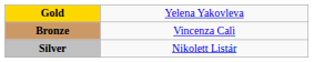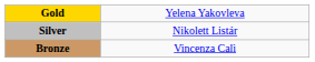 <table class="wikitable" style="text-align:center; " width="35%">
 <tr>
 <td bgcolor="gold"><strong>Gold</strong></td>
 <td><a href='#'>Yelena Yakovleva</a><br>  <small><em></em></small></td>
 </tr>
 <tr>
+<td bgcolor="silver"><strong>Silver</strong></td>
+<td><a href='#'>Nikolett Listár</a><br>  <small><em></em></small></td>
+</tr>
+<tr>
 <td bgcolor="CC9966"><strong>Bronze</strong></td>
 <td><a href='#'>Vincenza Calì</a><br>  <small><em></em></small></td>
 </tr>
-<tr>
-<td bgcolor="silver"><strong>Silver</strong></td>
-<td><a href='#'>Nikolett Listár</a><br>  <small><em></em></small></td>
-</tr>
 </table>
